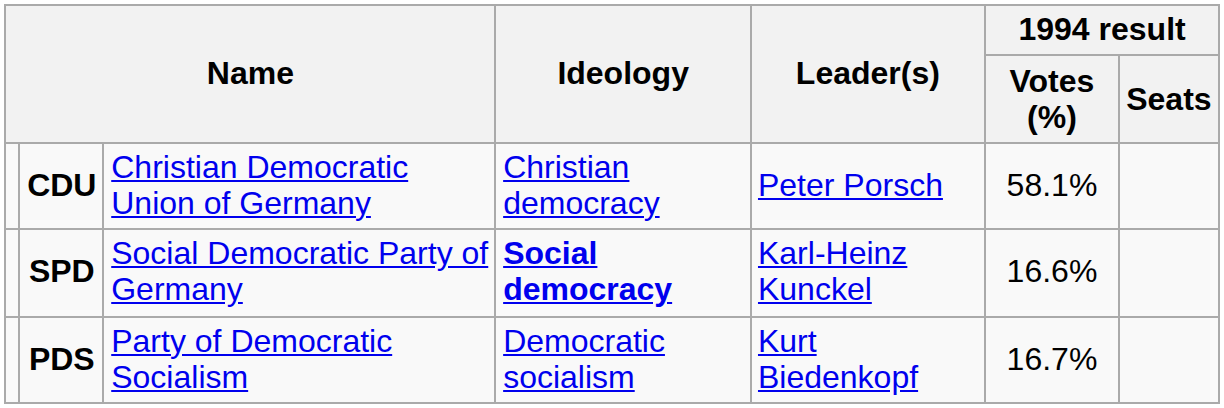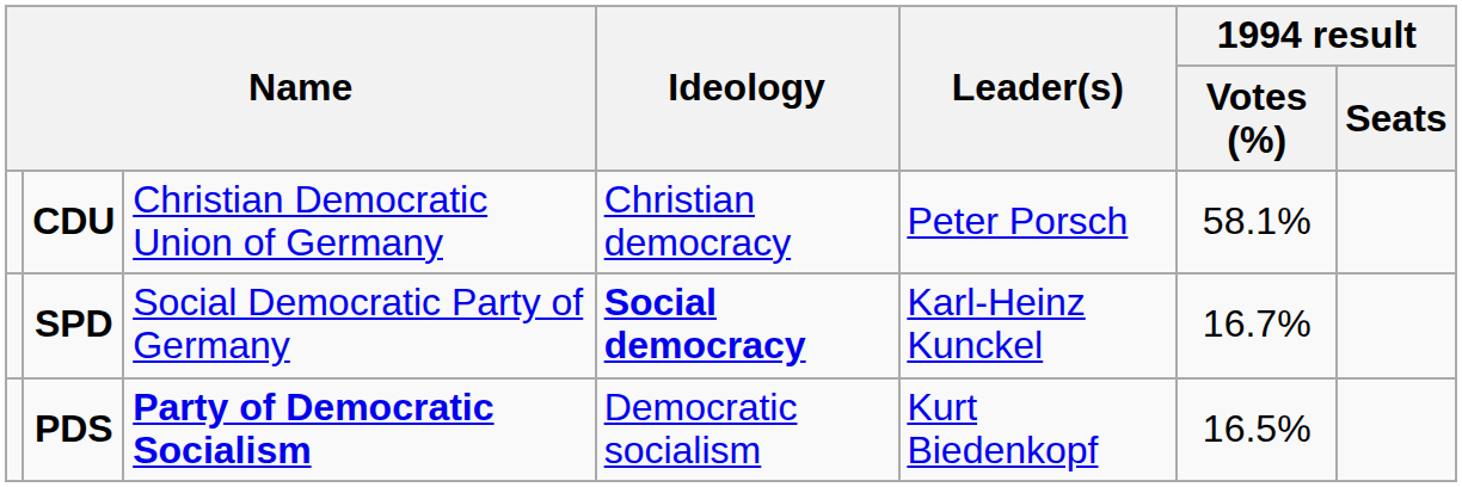 <table class="wikitable">
 <tr>
 <th rowspan=2 colspan=3>Name</th>
 <th rowspan=2>Ideology</th>
 <th rowspan=2>Leader(s)</th>
 <th colspan=2>1994 result</th>
 </tr>
 <tr>
 <th>Votes (%)</th>
 <th>Seats</th>
 </tr>
 <tr>
 <td bgcolor=></td>
 <td align=center><strong>CDU</strong></td>
 <td><a href='#'>Christian Democratic Union of Germany</a><br></td>
 <td><a href='#'>Christian democracy</a></td>
 <td><a href='#'>Peter Porsch</a></td>
 <td align=center>58.1%</td>
 <td></td>
 </tr>
 <tr>
 <td bgcolor=></td>
 <td align=center><strong>SPD</strong></td>
 <td><a href='#'>Social Democratic Party of Germany</a><br></td>
 <td><strong><a href='#'>Social democracy</a></strong></td>
 <td><a href='#'>Karl-Heinz Kunckel</a></td>
-<td align=center>16.6%</td>
+<td align=center>16.7%</td>
 <td></td>
 </tr>
 <tr>
 <td bgcolor=></td>
 <td align=center><strong>PDS</strong></td>
-<td><a href='#'>Party of Democratic Socialism</a><br></td>
+<td><strong><a href='#'>Party of Democratic Socialism</a><br></strong></td>
 <td><a href='#'>Democratic socialism</a></td>
 <td><a href='#'>Kurt Biedenkopf</a></td>
-<td align=center>16.7%</td>
+<td align=center>16.5%</td>
 <td></td>
 </tr>
 </table>
